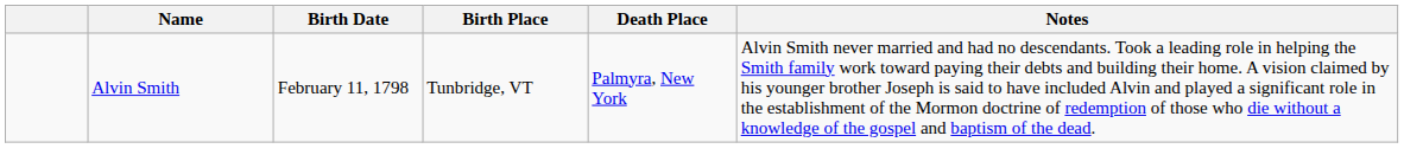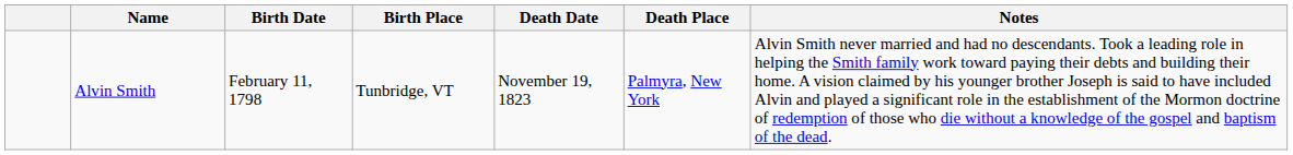 <table class="wikitable">
 <tr>
 <th width = "75px"></th>
 <th width = "175px">Name</th>
 <th width = "135px">Birth Date</th>
 <th width = "150px">Birth Place</th>
+<th width = "135px">Death Date</th>
 <th width = "135px">Death Place</th>
 <th width = "650px">Notes</th>
 </tr>
 <tr>
 <td></td>
 <td><a href='#'>Alvin Smith</a></td>
 <td>February 11, 1798</td>
 <td>Tunbridge, VT</td>
+<td>November 19, 1823</td>
 <td><a href='#'>Palmyra</a>, <a href='#'>New York</a></td>
 <td>Alvin Smith never married and had no descendants. Took a leading role in helping the <a href='#'>Smith family</a> work toward paying their debts and building their home. A vision claimed by his younger brother Joseph is said to have included Alvin and played a significant role in the establishment of the Mormon doctrine of <a href='#'>redemption</a> of those who <a href='#'>die without a knowledge of the gospel</a> and <a href='#'>baptism of the dead</a>.</td>
 </tr>
 </table>
